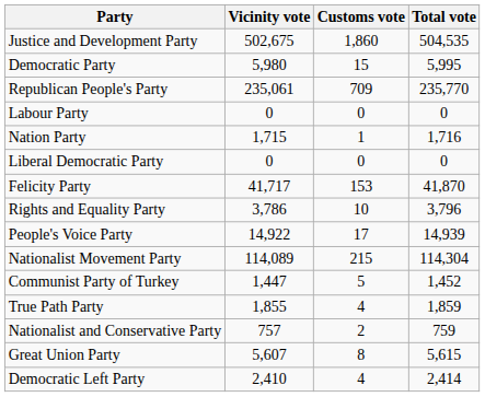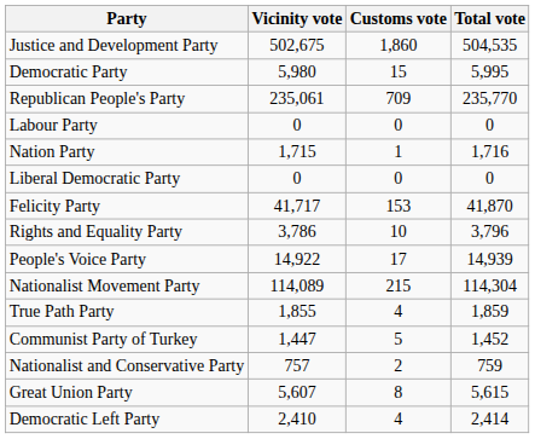 <table class="wikitable sortable">
 <tr>
 <th style="text-align:center;">Party</th>
 <th style="text-align:center;">Vicinity vote</th>
 <th style="text-align:center;">Customs vote</th>
 <th style="text-align:center;">Total vote</th>
 </tr>
 <tr>
 <td>Justice and Development Party</td>
 <td style="text-align:center;">502,675</td>
 <td style="text-align:center;">1,860</td>
 <td style="text-align:center;">504,535</td>
 </tr>
 <tr>
 <td>Democratic Party</td>
 <td style="text-align:center;">5,980</td>
 <td style="text-align:center;">15</td>
 <td style="text-align:center;">5,995</td>
 </tr>
 <tr>
 <td>Republican People's Party</td>
 <td style="text-align:center;">235,061</td>
 <td style="text-align:center;">709</td>
 <td style="text-align:center;">235,770</td>
 </tr>
 <tr>
 <td>Labour Party</td>
 <td style="text-align:center;">0</td>
 <td style="text-align:center;">0</td>
 <td style="text-align:center;">0</td>
 </tr>
 <tr>
 <td>Nation Party</td>
 <td style="text-align:center;">1,715</td>
 <td style="text-align:center;">1</td>
 <td style="text-align:center;">1,716</td>
 </tr>
 <tr>
 <td>Liberal Democratic Party</td>
 <td style="text-align:center;">0</td>
 <td style="text-align:center;">0</td>
 <td style="text-align:center;">0</td>
 </tr>
 <tr>
 <td>Felicity Party</td>
 <td style="text-align:center;">41,717</td>
 <td style="text-align:center;">153</td>
 <td style="text-align:center;">41,870</td>
 </tr>
 <tr>
 <td>Rights and Equality Party</td>
 <td style="text-align:center;">3,786</td>
 <td style="text-align:center;">10</td>
 <td style="text-align:center;">3,796</td>
 </tr>
 <tr>
 <td>People's Voice Party</td>
 <td style="text-align:center;">14,922</td>
 <td style="text-align:center;">17</td>
 <td style="text-align:center;">14,939</td>
 </tr>
 <tr>
 <td>Nationalist Movement Party</td>
 <td style="text-align:center;">114,089</td>
 <td style="text-align:center;">215</td>
 <td style="text-align:center;">114,304</td>
 </tr>
 <tr>
+<td>True Path Party</td>
+<td style="text-align:center;">1,855</td>
+<td style="text-align:center;">4</td>
+<td style="text-align:center;">1,859</td>
+</tr>
+<tr>
 <td>Communist Party of Turkey</td>
 <td style="text-align:center;">1,447</td>
 <td style="text-align:center;">5</td>
 <td style="text-align:center;">1,452</td>
-</tr>
-<tr>
-<td>True Path Party</td>
-<td style="text-align:center;">1,855</td>
-<td style="text-align:center;">4</td>
-<td style="text-align:center;">1,859</td>
 </tr>
 <tr>
 <td>Nationalist and Conservative Party</td>
 <td style="text-align:center;">757</td>
 <td style="text-align:center;">2</td>
 <td style="text-align:center;">759</td>
 </tr>
 <tr>
 <td>Great Union Party</td>
 <td style="text-align:center;">5,607</td>
 <td style="text-align:center;">8</td>
 <td style="text-align:center;">5,615</td>
 </tr>
 <tr>
 <td>Democratic Left Party</td>
 <td style="text-align:center;">2,410</td>
 <td style="text-align:center;">4</td>
 <td style="text-align:center;">2,414</td>
 </tr>
 </table>
